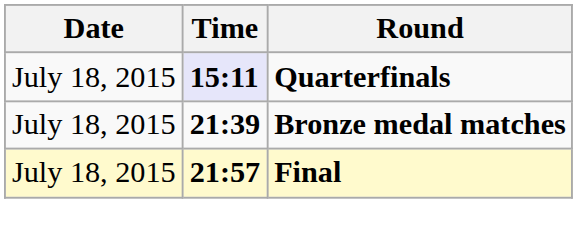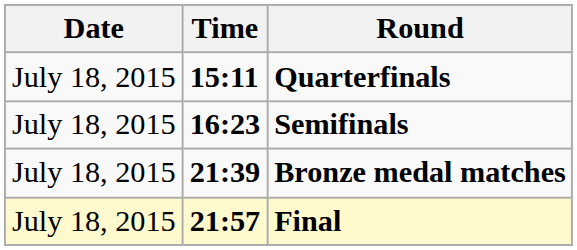 <table class="wikitable">
 <tr>
 <th>Date</th>
 <th>Time</th>
 <th>Round</th>
 </tr>
 <tr>
 <td>July 18, 2015</td>
-<td style="background: lavender;"><strong>15:11</strong></td>
+<td><strong>15:11</strong></td>
 <td><strong>Quarterfinals</strong></td>
+</tr>
+<tr>
+<td>July 18, 2015</td>
+<td><strong>16:23</strong></td>
+<td><strong>Semifinals</strong></td>
 </tr>
 <tr>
 <td>July 18, 2015</td>
 <td><strong>21:39</strong></td>
 <td><strong>Bronze medal matches</strong></td>
 </tr>
 <tr style=background:lemonchiffon>
 <td>July 18, 2015</td>
 <td><strong>21:57</strong></td>
 <td><strong>Final</strong></td>
 </tr>
 </table>
